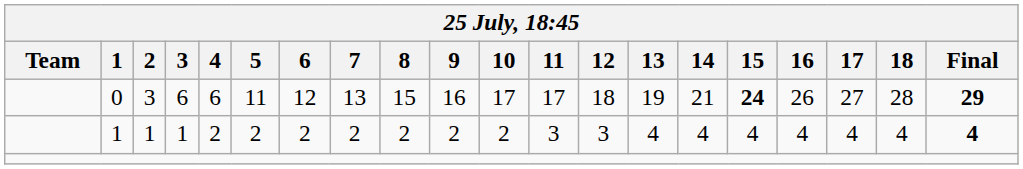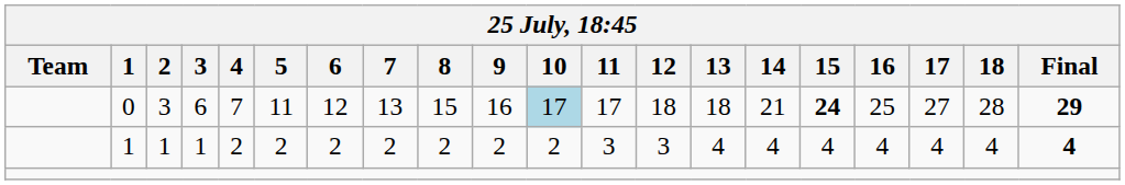 <table class=wikitable style="text-align:center; width: 55%">
 <tr>
 <th colspan=20><em>25 July, 18:45</em></th>
 </tr>
 <tr>
 <th>Team</th>
 <th>1</th>
 <th>2</th>
 <th>3</th>
 <th>4</th>
 <th>5</th>
 <th>6</th>
 <th>7</th>
 <th>8</th>
 <th>9</th>
 <th>10</th>
 <th>11</th>
 <th>12</th>
 <th>13</th>
 <th>14</th>
 <th>15</th>
 <th>16</th>
 <th>17</th>
 <th>18</th>
 <th>Final</th>
 </tr>
 <tr>
 <td align=left><strong></strong></td>
 <td>0</td>
 <td>3</td>
 <td>6</td>
-<td>6</td>
+<td>7</td>
 <td>11</td>
 <td>12</td>
 <td>13</td>
 <td>15</td>
 <td>16</td>
-<td>17</td>
+<td style="background: lightblue;">17</td>
 <td>17</td>
 <td>18</td>
-<td>19</td>
+<td>18</td>
 <td>21</td>
 <td><strong>24</strong></td>
-<td>26</td>
+<td>25</td>
 <td>27</td>
 <td>28</td>
 <td><strong>29</strong></td>
 </tr>
 <tr>
 <td align=left></td>
 <td>1</td>
 <td>1</td>
 <td>1</td>
 <td>2</td>
 <td>2</td>
 <td>2</td>
 <td>2</td>
 <td>2</td>
 <td>2</td>
 <td>2</td>
 <td>3</td>
 <td>3</td>
 <td>4</td>
 <td>4</td>
 <td>4</td>
 <td>4</td>
 <td>4</td>
 <td>4</td>
 <td><strong>4</strong></td>
 </tr>
 <tr>
 <td colspan=20></td>
 </tr>
 </table>
